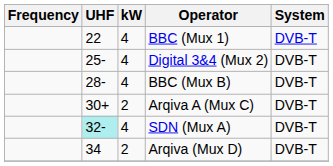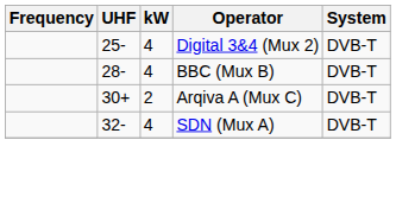 <table class="wikitable sortable">
 <tr>
 <th>Frequency</th>
 <th>UHF</th>
 <th>kW</th>
 <th>Operator</th>
 <th>System</th>
-</tr>
-<tr>
-<td></td>
-<td>22</td>
-<td>4</td>
-<td><a href='#'>BBC</a> (Mux 1)</td>
-<td><a href='#'>DVB-T</a></td>
 </tr>
 <tr>
 <td></td>
 <td>25-</td>
 <td>4</td>
 <td><a href='#'>Digital 3&4</a> (Mux 2)</td>
 <td>DVB-T</td>
 </tr>
 <tr>
 <td></td>
 <td>28-</td>
 <td>4</td>
 <td>BBC (Mux B)</td>
 <td>DVB-T</td>
 </tr>
 <tr>
 <td></td>
 <td>30+</td>
 <td>2</td>
 <td>Arqiva A (Mux C)</td>
 <td>DVB-T</td>
 </tr>
 <tr>
 <td></td>
-<td style="background: paleturquoise;">32-</td>
+<td>32-</td>
 <td>4</td>
 <td><a href='#'>SDN</a> (Mux A)</td>
 <td>DVB-T</td>
 </tr>
 <tr>
-<td></td>
-<td>34</td>
-<td>2</td>
-<td>Arqiva (Mux D)</td>
-<td>DVB-T</td>
-</tr>
-<tr>
 </tr>
 </table>
